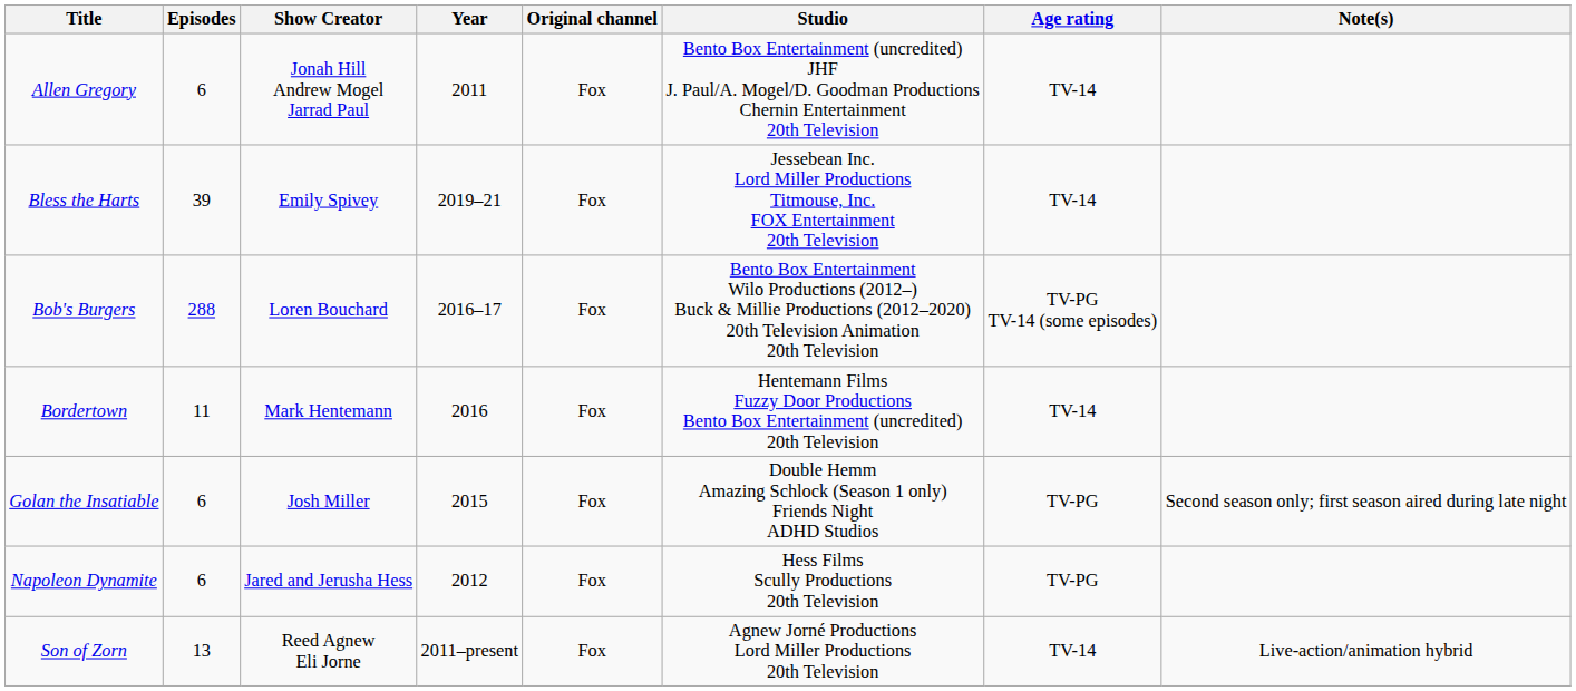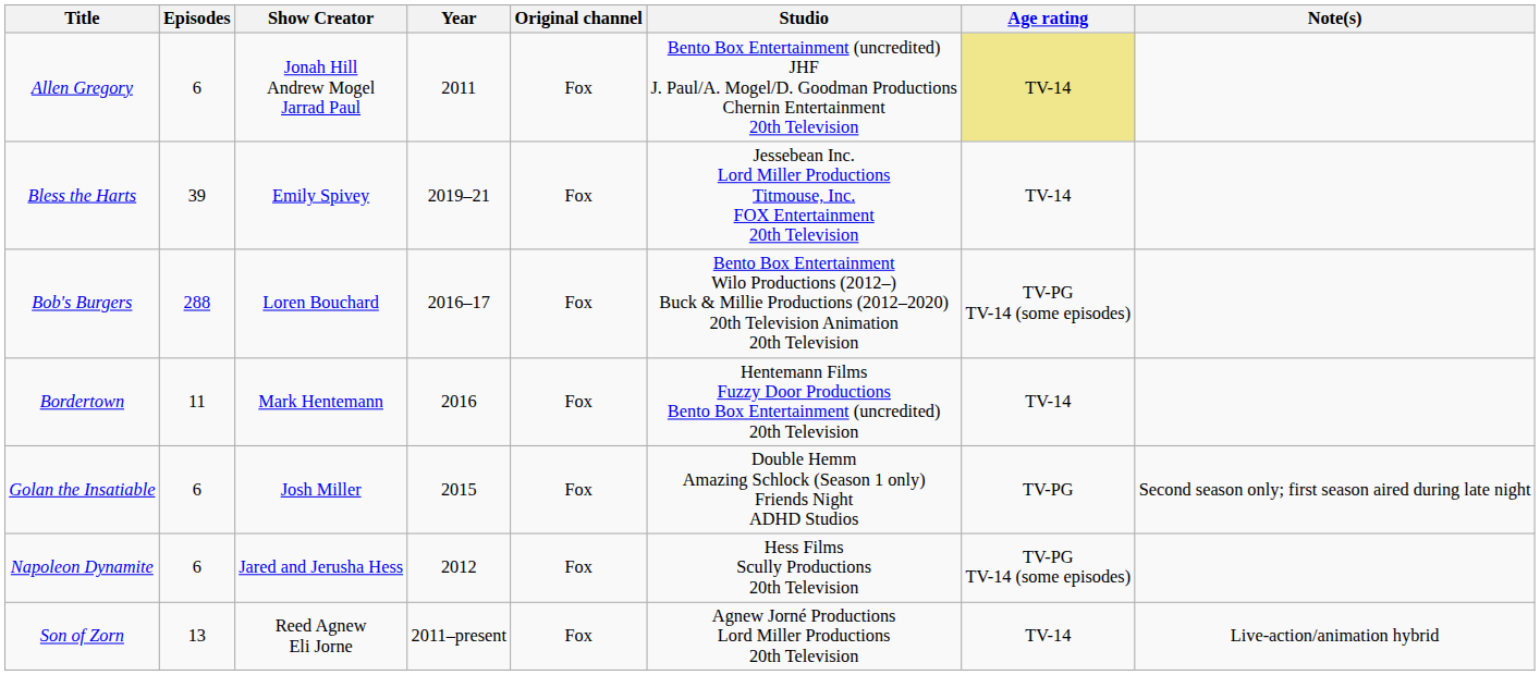 <table style="text-align:center;" class="wikitable sortable">
 <tr>
 <th scope="col">Title</th>
 <th scope="col">Episodes</th>
 <th scope="col">Show Creator</th>
 <th scope="col">Year</th>
 <th scope="col">Original channel</th>
 <th scope="col">Studio</th>
 <th scope= "col"><a href='#'>Age rating</a></th>
 <th scope= "col">Note(s)</th>
 </tr>
 <tr>
 <td><em><a href='#'>Allen Gregory</a></em></td>
 <td>6</td>
 <td><a href='#'>Jonah Hill</a><br>Andrew Mogel<br><a href='#'>Jarrad Paul</a></td>
 <td>2011</td>
 <td>Fox</td>
 <td><a href='#'>Bento Box Entertainment</a> (uncredited)<br>JHF<br>J. Paul/A. Mogel/D. Goodman Productions<br>Chernin Entertainment<br><a href='#'>20th Television</a></td>
-<td>TV-14</td>
+<td style="background: khaki;">TV-14</td>
 <td></td>
 </tr>
 <tr>
 <td><em><a href='#'>Bless the Harts</a></em></td>
 <td>39</td>
 <td><a href='#'>Emily Spivey</a></td>
 <td>2019–21</td>
 <td>Fox</td>
 <td>Jessebean Inc.<br><a href='#'>Lord Miller Productions</a><br><a href='#'>Titmouse, Inc.</a><br><a href='#'>FOX Entertainment</a><br><a href='#'>20th Television</a></td>
 <td>TV-14</td>
 <td></td>
 </tr>
 <tr>
 <td><em><a href='#'>Bob's Burgers</a></em></td>
 <td><a href='#'>288</a></td>
 <td><a href='#'>Loren Bouchard</a></td>
 <td>2016–17</td>
 <td>Fox</td>
 <td><a href='#'>Bento Box Entertainment</a><br>Wilo Productions (2012–)<br>Buck & Millie Productions (2012–2020)<br>20th Television Animation<br>20th Television</td>
 <td>TV-PG<br>TV-14 (some episodes)</td>
 <td></td>
 </tr>
 <tr>
 <td><em><a href='#'>Bordertown</a></em></td>
 <td>11</td>
 <td><a href='#'>Mark Hentemann</a></td>
 <td>2016</td>
 <td>Fox</td>
 <td>Hentemann Films<br><a href='#'>Fuzzy Door Productions</a><br><a href='#'>Bento Box Entertainment</a> (uncredited)<br>20th Television</td>
 <td>TV-14</td>
 <td></td>
 </tr>
 <tr>
 <td><em><a href='#'>Golan the Insatiable</a></em></td>
 <td>6</td>
 <td><a href='#'>Josh Miller</a></td>
 <td>2015</td>
 <td>Fox</td>
 <td>Double Hemm<br>Amazing Schlock (Season 1 only)<br>Friends Night<br>ADHD Studios</td>
 <td>TV-PG</td>
 <td>Second season only; first season aired during late night</td>
 </tr>
 <tr>
 <td><em><a href='#'>Napoleon Dynamite</a></em></td>
 <td>6</td>
 <td><a href='#'>Jared and Jerusha Hess</a></td>
 <td>2012</td>
 <td>Fox</td>
 <td>Hess Films<br>Scully Productions<br>20th Television</td>
-<td>TV-PG</td>
+<td>TV-PG<br>TV-14 (some episodes)</td>
 <td></td>
 </tr>
 <tr>
 <td><em><a href='#'>Son of Zorn</a></em></td>
 <td>13</td>
 <td>Reed Agnew<br>Eli Jorne</td>
 <td>2011–present</td>
 <td>Fox</td>
 <td>Agnew Jorné Productions<br>Lord Miller Productions<br>20th Television</td>
 <td>TV-14</td>
 <td>Live-action/animation hybrid</td>
 </tr>
 </table>
